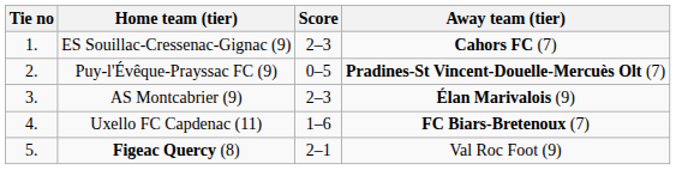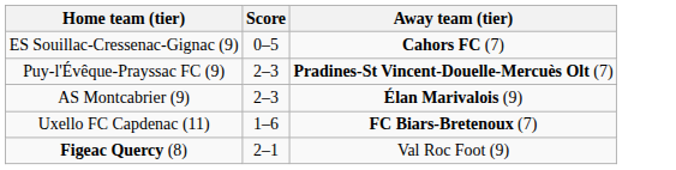 <table class="wikitable" style="text-align: center">
 <tr>
-<th>Tie no</th>
 <th>Home team (tier)</th>
 <th>Score</th>
 <th>Away team (tier)</th>
 </tr>
 <tr>
-<td>1.</td>
 <td>ES Souillac-Cressenac-Gignac (9)</td>
-<td>2–3</td>
+<td>0–5</td>
 <td><strong>Cahors FC</strong> (7)</td>
 </tr>
 <tr>
-<td>2.</td>
 <td>Puy-l'Évêque-Prayssac FC (9)</td>
-<td>0–5</td>
+<td>2–3</td>
 <td><strong>Pradines-St Vincent-Douelle-Mercuès Olt</strong> (7)</td>
 </tr>
 <tr>
-<td>3.</td>
 <td>AS Montcabrier (9)</td>
 <td>2–3</td>
 <td><strong>Élan Marivalois</strong> (9)</td>
 </tr>
 <tr>
-<td>4.</td>
 <td>Uxello FC Capdenac (11)</td>
 <td>1–6</td>
 <td><strong>FC Biars-Bretenoux</strong> (7)</td>
 </tr>
 <tr>
-<td>5.</td>
 <td><strong>Figeac Quercy</strong> (8)</td>
 <td>2–1</td>
 <td>Val Roc Foot (9)</td>
 </tr>
 </table>
